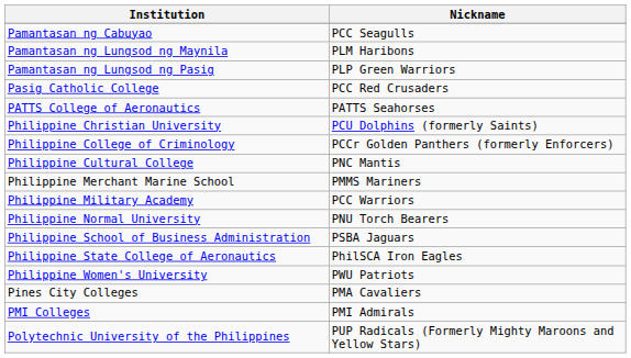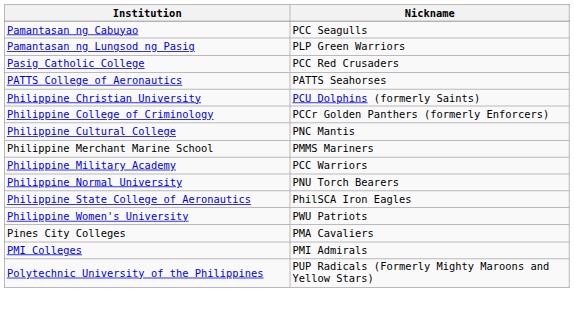 <table class="wikitable" style="width: 80%">
 <tr>
 <th width=7%>Institution</th>
 <th width=7%>Nickname</th>
 </tr>
 <tr>
 </tr>
 <tr>
 <td><a href='#'>Pamantasan ng Cabuyao</a></td>
 <td>PCC Seagulls</td>
-</tr>
-<tr>
-<td><a href='#'>Pamantasan ng Lungsod ng Maynila</a></td>
-<td>PLM Haribons</td>
 </tr>
 <tr>
 <td><a href='#'>Pamantasan ng Lungsod ng Pasig</a></td>
 <td>PLP Green Warriors</td>
 </tr>
 <tr>
 <td><a href='#'>Pasig Catholic College</a></td>
 <td>PCC Red Crusaders</td>
 </tr>
 <tr>
 <td><a href='#'>PATTS College of Aeronautics</a></td>
 <td>PATTS Seahorses</td>
 </tr>
 <tr>
 <td><a href='#'>Philippine Christian University</a></td>
 <td><a href='#'>PCU Dolphins</a> (formerly Saints)</td>
 </tr>
 <tr>
 <td><a href='#'>Philippine College of Criminology</a></td>
 <td>PCCr Golden Panthers (formerly Enforcers)</td>
 </tr>
 <tr>
 <td><a href='#'>Philippine Cultural College</a></td>
 <td>PNC Mantis</td>
 </tr>
 <tr>
 <td>Philippine Merchant Marine School</td>
 <td>PMMS Mariners</td>
 </tr>
 <tr>
 <td><a href='#'>Philippine Military Academy</a></td>
 <td>PCC Warriors</td>
 </tr>
 <tr>
 <td><a href='#'>Philippine Normal University</a></td>
 <td>PNU Torch Bearers</td>
 </tr>
 <tr>
-<td><a href='#'>Philippine School of Business Administration</a></td>
-<td>PSBA Jaguars</td>
-</tr>
-<tr>
 <td><a href='#'>Philippine State College of Aeronautics</a></td>
 <td>PhilSCA Iron Eagles</td>
 </tr>
 <tr>
 <td><a href='#'>Philippine Women's University</a></td>
 <td>PWU Patriots</td>
 </tr>
 <tr>
 <td>Pines City Colleges</td>
 <td>PMA Cavaliers</td>
 </tr>
 <tr>
 <td><a href='#'>PMI Colleges</a></td>
 <td>PMI Admirals</td>
 </tr>
 <tr>
 <td><a href='#'>Polytechnic University of the Philippines</a></td>
 <td>PUP Radicals (Formerly Mighty Maroons and Yellow Stars)</td>
 </tr>
 </table>
